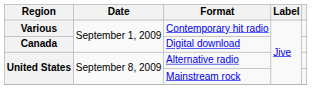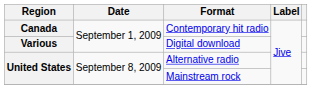 <table class="wikitable plainrowheaders">
 <tr>
 <th scope="col">Region</th>
 <th>Date</th>
 <th>Format</th>
 <th>Label</th>
 <th></th>
 </tr>
 <tr>
-<th scope="row">Various</th>
+<th scope="row">Canada</th>
 <td rowspan="2">September 1, 2009</td>
 <td><a href='#'>Contemporary hit radio</a></td>
 <td rowspan="4"><a href='#'>Jive</a></td>
 <td align="center"></td>
 </tr>
 <tr>
-<th scope="row">Canada</th>
+<th scope="row">Various</th>
 <td><a href='#'>Digital download</a></td>
 <td align="center"></td>
 </tr>
 <tr>
 <th scope="row" rowspan="2">United States</th>
 <td rowspan="2">September 8, 2009</td>
 <td><a href='#'>Alternative radio</a></td>
 <td align="center"></td>
 </tr>
 <tr>
 <td><a href='#'>Mainstream rock</a></td>
 <td align="center"></td>
 </tr>
 <tr>
 </tr>
 </table>
